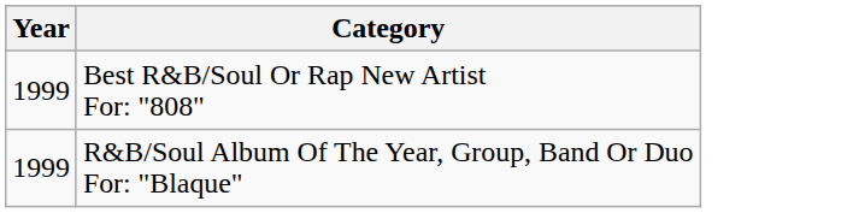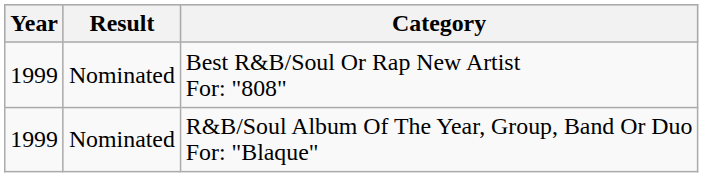 <table class="wikitable">
 <tr style="background:#ccc; text-align:center;">
 <th align="left">Year</th>
+<th style="text-align:center;">Result</th>
 <th style="text-align:center;">Category</th>
 </tr>
 <tr>
 <td align="left">1999</td>
+<td style="text-align:center;">Nominated</td>
 <td align="left">Best R&B/Soul Or Rap New Artist <br> For: "808"</td>
 </tr>
 <tr>
 <td align="left">1999</td>
+<td style="text-align:center;">Nominated</td>
 <td align="left">R&B/Soul Album Of The Year, Group, Band Or Duo <br> For: "Blaque"</td>
 </tr>
 </table>
